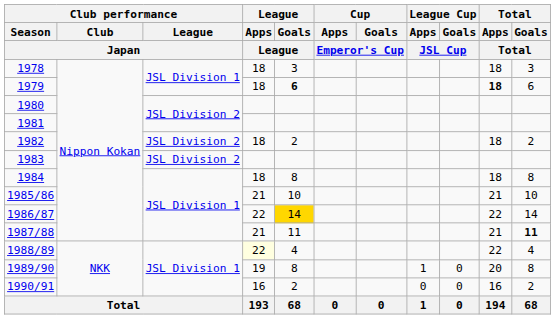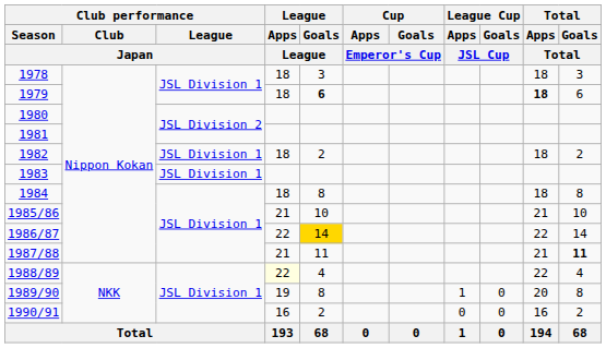 <table class="wikitable" style="text-align:center;">
 <tr>
 <th colspan=3>Club performance</th>
 <th colspan=2>League</th>
 <th colspan=2>Cup</th>
 <th colspan=2>League Cup</th>
 <th colspan=2>Total</th>
 </tr>
 <tr>
 <th>Season</th>
 <th>Club</th>
 <th>League</th>
 <th>Apps</th>
 <th>Goals</th>
 <th>Apps</th>
 <th>Goals</th>
 <th>Apps</th>
 <th>Goals</th>
 <th>Apps</th>
 <th>Goals</th>
 </tr>
 <tr>
 <th colspan=3>Japan</th>
 <th colspan=2>League</th>
 <th colspan=2><a href='#'>Emperor's Cup</a></th>
 <th colspan=2><a href='#'>JSL Cup</a></th>
 <th colspan=2>Total</th>
 </tr>
 <tr>
 <td><a href='#'>1978</a></td>
 <td rowspan=10><a href='#'>Nippon Kokan</a></td>
 <td rowspan=2><a href='#'>JSL Division 1</a></td>
 <td>18</td>
 <td>3</td>
 <td></td>
 <td></td>
 <td></td>
 <td></td>
 <td>18</td>
 <td>3</td>
 </tr>
 <tr>
 <td><a href='#'>1979</a></td>
 <td>18</td>
 <td><strong>6</strong></td>
 <td></td>
 <td></td>
 <td></td>
 <td></td>
 <td><strong>18</strong></td>
 <td>6</td>
 </tr>
 <tr>
 <td><a href='#'>1980</a></td>
 <td rowspan="2"><a href='#'>JSL Division 2</a></td>
 <td></td>
 <td></td>
 <td></td>
 <td></td>
 <td></td>
 <td></td>
 <td></td>
 <td></td>
 </tr>
 <tr>
 <td><a href='#'>1981</a></td>
 <td></td>
 <td></td>
 <td></td>
 <td></td>
 <td></td>
 <td></td>
 <td></td>
 <td></td>
 </tr>
 <tr>
 <td><a href='#'>1982</a></td>
-<td><a href='#'>JSL Division 2</a></td>
+<td><a href='#'>JSL Division 1</a></td>
 <td>18</td>
 <td>2</td>
 <td></td>
 <td></td>
 <td></td>
 <td></td>
 <td>18</td>
 <td>2</td>
 </tr>
 <tr>
 <td><a href='#'>1983</a></td>
-<td><a href='#'>JSL Division 2</a></td>
+<td><a href='#'>JSL Division 1</a></td>
 <td></td>
 <td></td>
 <td></td>
 <td></td>
 <td></td>
 <td></td>
 <td></td>
 <td></td>
 </tr>
 <tr>
 <td><a href='#'>1984</a></td>
 <td rowspan="4"><a href='#'>JSL Division 1</a></td>
 <td>18</td>
 <td>8</td>
 <td></td>
 <td></td>
 <td></td>
 <td></td>
 <td>18</td>
 <td>8</td>
 </tr>
 <tr>
 <td><a href='#'>1985/86</a></td>
 <td>21</td>
 <td>10</td>
 <td></td>
 <td></td>
 <td></td>
 <td></td>
 <td>21</td>
 <td>10</td>
 </tr>
 <tr>
 <td><a href='#'>1986/87</a></td>
 <td>22</td>
 <td style="background: gold;">14</td>
 <td></td>
 <td></td>
 <td></td>
 <td></td>
 <td>22</td>
 <td>14</td>
 </tr>
 <tr>
 <td><a href='#'>1987/88</a></td>
 <td>21</td>
 <td>11</td>
 <td></td>
 <td></td>
 <td></td>
 <td></td>
 <td>21</td>
 <td><strong>11</strong></td>
 </tr>
 <tr>
 <td><a href='#'>1988/89</a></td>
 <td rowspan="3"><a href='#'>NKK</a></td>
 <td rowspan="3"><a href='#'>JSL Division 1</a></td>
 <td style="background: lightyellow;">22</td>
 <td>4</td>
 <td></td>
 <td></td>
 <td></td>
 <td></td>
 <td>22</td>
 <td>4</td>
 </tr>
 <tr>
 <td><a href='#'>1989/90</a></td>
 <td>19</td>
 <td>8</td>
 <td></td>
 <td></td>
 <td>1</td>
 <td>0</td>
 <td>20</td>
 <td>8</td>
 </tr>
 <tr>
 <td><a href='#'>1990/91</a></td>
 <td>16</td>
 <td>2</td>
 <td></td>
 <td></td>
 <td>0</td>
 <td>0</td>
 <td>16</td>
 <td>2</td>
 </tr>
 <tr>
 <th colspan=3>Total</th>
 <th>193</th>
 <th>68</th>
 <th>0</th>
 <th>0</th>
 <th>1</th>
 <th>0</th>
 <th>194</th>
 <th>68</th>
 </tr>
 </table>
